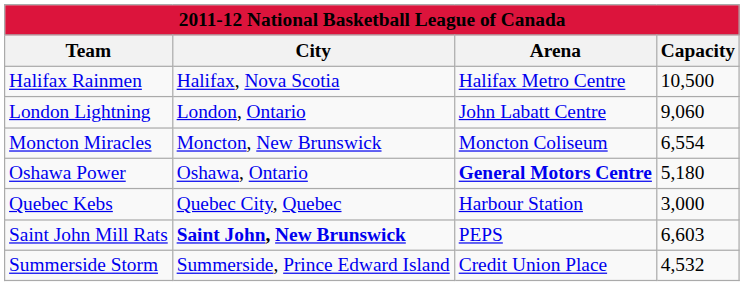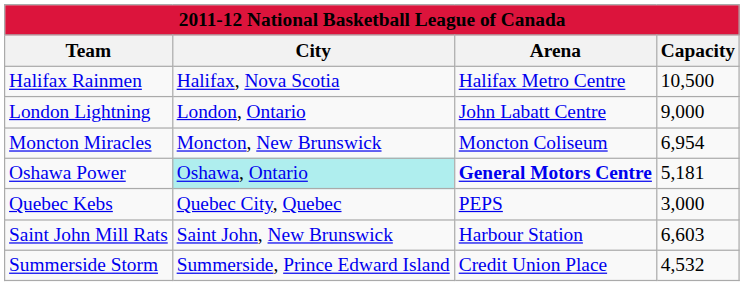 <table class="wikitable" style="width:auto">
 <tr>
 <td bgcolor="#DC143C" align="center" colspan="6"><strong><span>2011-12 National Basketball League of Canada</span></strong></td>
 </tr>
 <tr>
 <th>Team</th>
 <th>City</th>
 <th>Arena</th>
 <th>Capacity</th>
 </tr>
 <tr>
 <td><a href='#'>Halifax Rainmen</a></td>
 <td><a href='#'>Halifax</a>, <a href='#'>Nova Scotia</a></td>
 <td><a href='#'>Halifax Metro Centre</a></td>
 <td>10,500</td>
 </tr>
 <tr>
 <td><a href='#'>London Lightning</a></td>
 <td><a href='#'>London</a>, <a href='#'>Ontario</a></td>
 <td><a href='#'>John Labatt Centre</a></td>
-<td>9,060</td>
+<td>9,000</td>
 </tr>
 <tr>
 <td><a href='#'>Moncton Miracles</a></td>
 <td><a href='#'>Moncton</a>, <a href='#'>New Brunswick</a></td>
 <td><a href='#'>Moncton Coliseum</a></td>
-<td>6,554</td>
+<td>6,954</td>
 </tr>
 <tr>
 <td><a href='#'>Oshawa Power</a></td>
-<td><a href='#'>Oshawa</a>, <a href='#'>Ontario</a></td>
+<td style="background: paleturquoise;"><a href='#'>Oshawa</a>, <a href='#'>Ontario</a></td>
 <td><strong><a href='#'>General Motors Centre</a></strong></td>
-<td>5,180</td>
+<td>5,181</td>
 </tr>
 <tr>
 <td><a href='#'>Quebec Kebs</a></td>
 <td><a href='#'>Quebec City</a>, <a href='#'>Quebec</a></td>
-<td><a href='#'>Harbour Station</a></td>
+<td><a href='#'>PEPS</a></td>
 <td>3,000</td>
 </tr>
 <tr>
 <td><a href='#'>Saint John Mill Rats</a></td>
-<td><strong><a href='#'>Saint John</a>, <a href='#'>New Brunswick</a></strong></td>
-<td><a href='#'>PEPS</a></td>
+<td><a href='#'>Saint John</a>, <a href='#'>New Brunswick</a></td>
+<td><a href='#'>Harbour Station</a></td>
 <td>6,603</td>
 </tr>
 <tr>
 <td><a href='#'>Summerside Storm</a></td>
 <td><a href='#'>Summerside</a>, <a href='#'>Prince Edward Island</a></td>
 <td><a href='#'>Credit Union Place</a></td>
 <td>4,532</td>
 </tr>
 </table>
